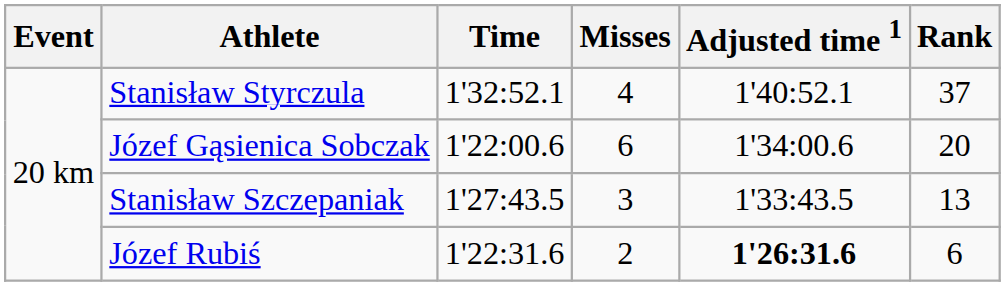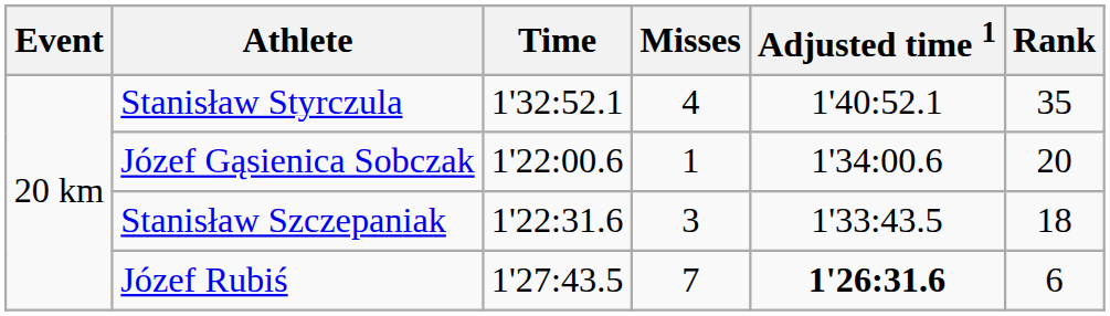 <table class="wikitable" style="font-size:90%">
 <tr>
 <th>Event</th>
 <th>Athlete</th>
 <th>Time</th>
 <th>Misses</th>
 <th>Adjusted time <sup>1</sup></th>
 <th>Rank</th>
 </tr>
 <tr>
 <td rowspan="4">20 km</td>
 <td><a href='#'>Stanisław Styrczula</a></td>
 <td align="center">1'32:52.1</td>
 <td align="center">4</td>
 <td align="center">1'40:52.1</td>
-<td align="center">37</td>
+<td align="center">35</td>
 </tr>
 <tr>
 <td><a href='#'>Józef Gąsienica Sobczak</a></td>
 <td align="center">1'22:00.6</td>
-<td align="center">6</td>
+<td align="center">1</td>
 <td align="center">1'34:00.6</td>
 <td align="center">20</td>
 </tr>
 <tr>
 <td><a href='#'>Stanisław Szczepaniak</a></td>
-<td align="center">1'27:43.5</td>
+<td align="center">1'22:31.6</td>
 <td align="center">3</td>
 <td align="center">1'33:43.5</td>
-<td align="center">13</td>
+<td align="center">18</td>
 </tr>
 <tr>
 <td><a href='#'>Józef Rubiś</a></td>
-<td align="center">1'22:31.6</td>
-<td align="center">2</td>
+<td align="center">1'27:43.5</td>
+<td align="center">7</td>
 <td align="center"><strong>1'26:31.6</strong></td>
 <td align="center">6</td>
 </tr>
 </table>
